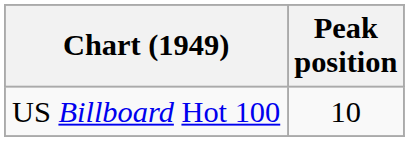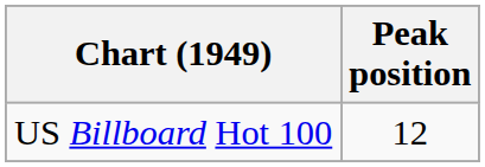 <table class="wikitable">
 <tr>
 <th align="left">Chart (1949)</th>
 <th align="left">Peak<br>position</th>
 </tr>
 <tr>
 <td>US <em><a href='#'>Billboard</a></em> <a href='#'>Hot 100</a></td>
-<td style="text-align:center;">10</td>
+<td style="text-align:center;">12</td>
 </tr>
 </table>
